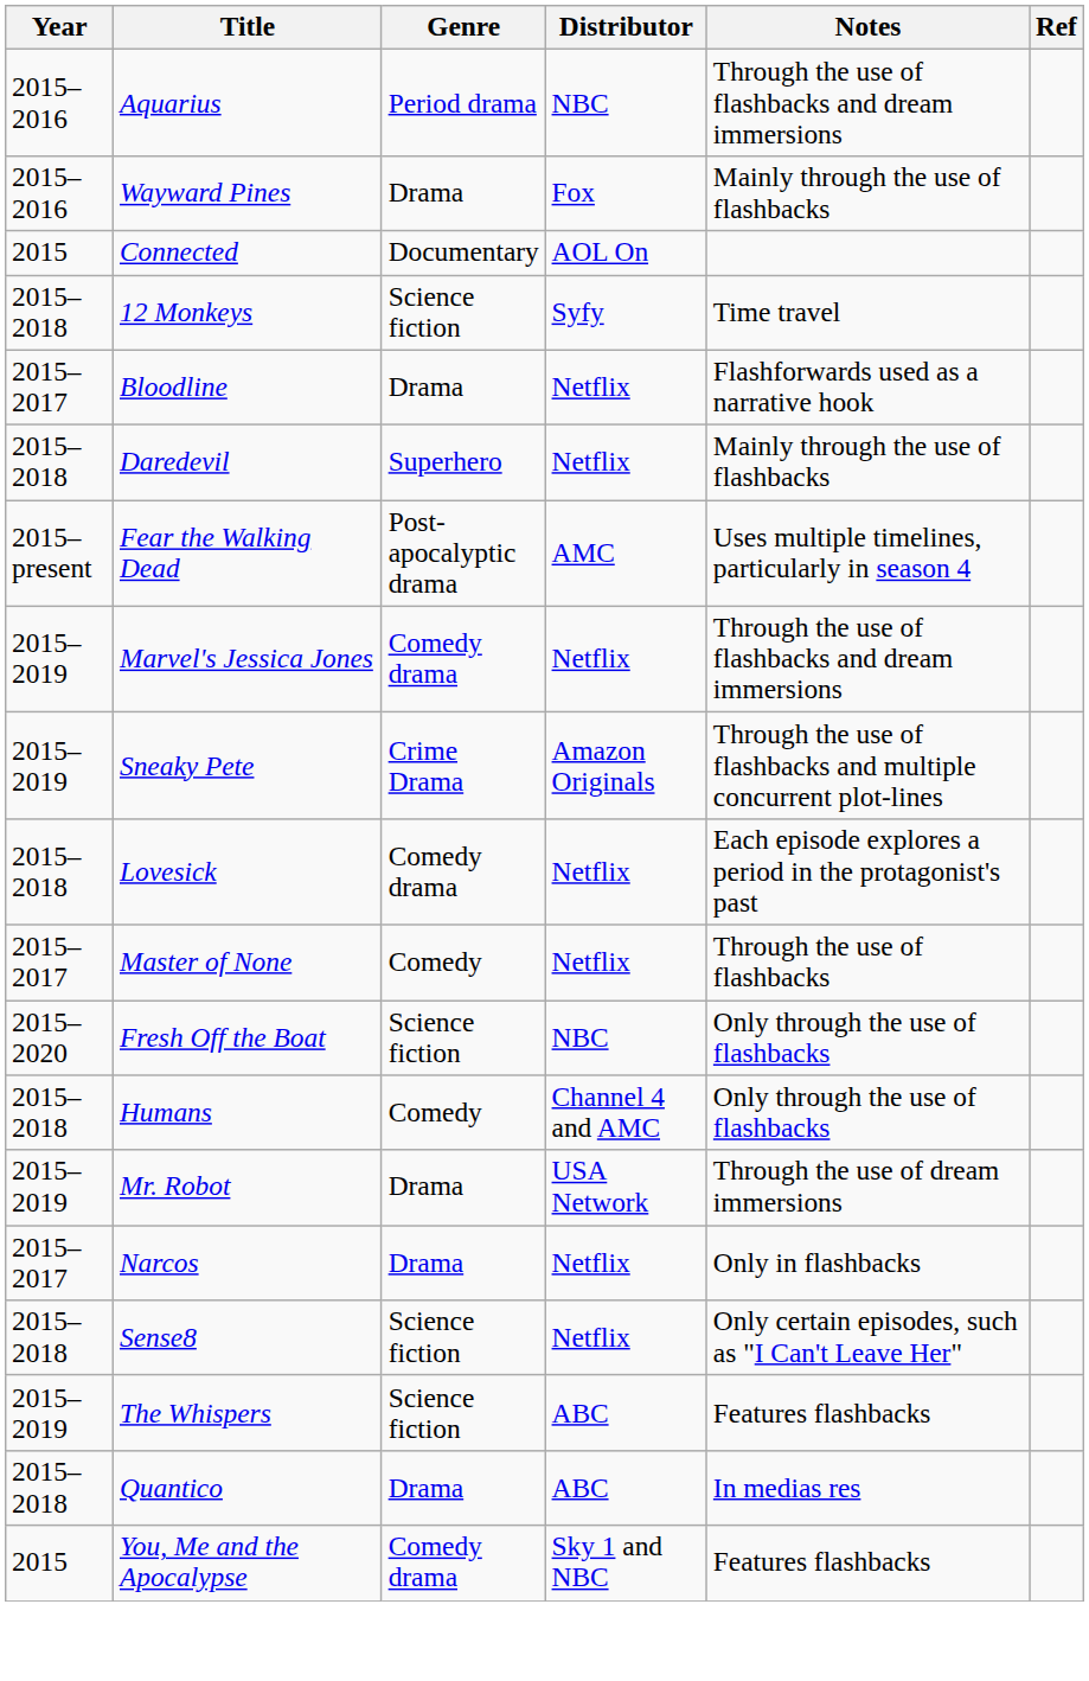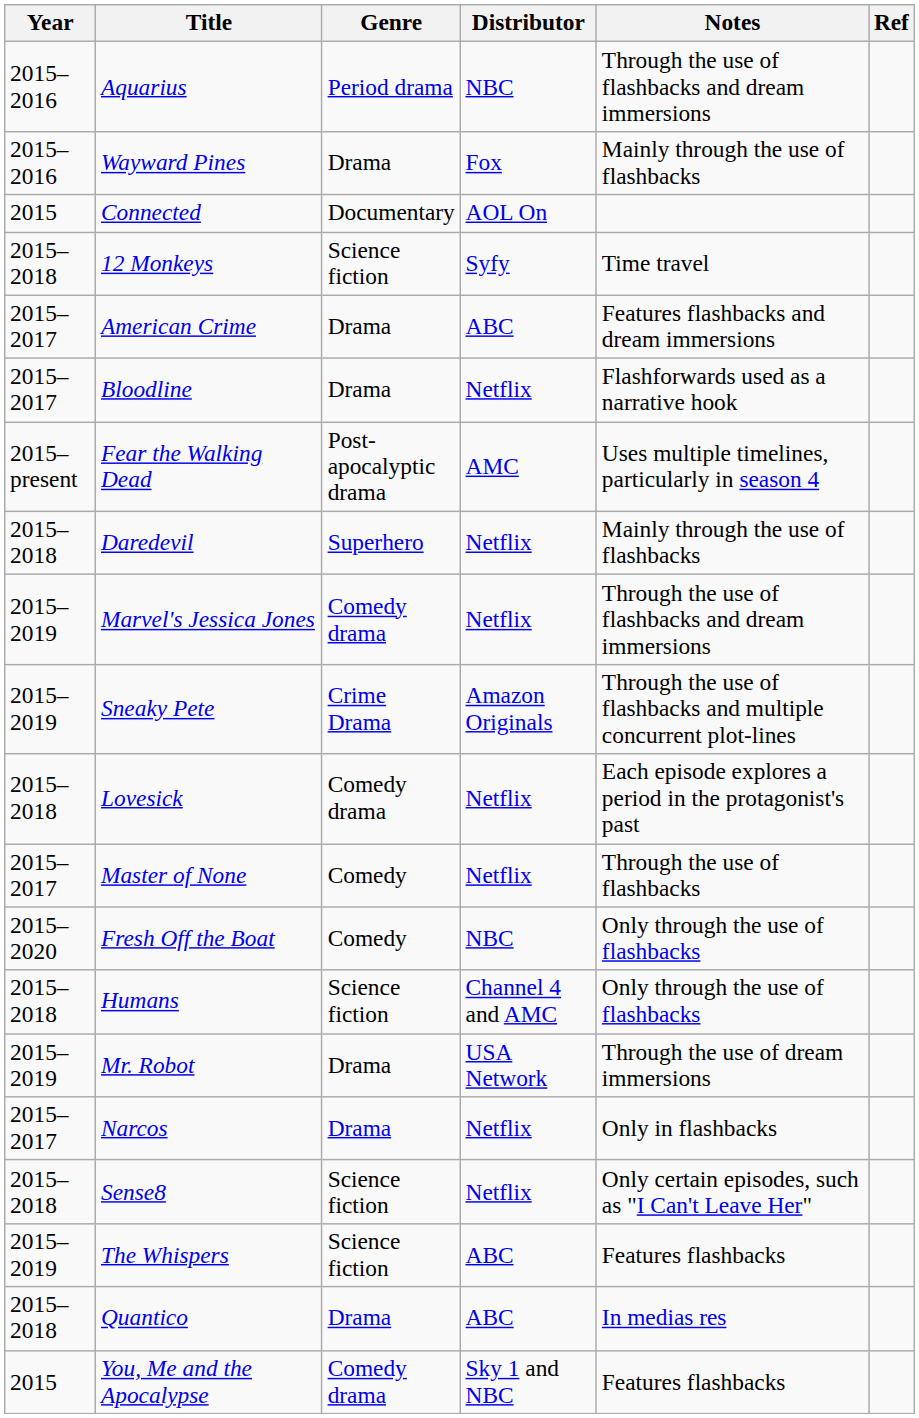 <table class="wikitable sortable" style="width:100%; font-size:100%;">
 <tr>
 <th style="width:10%;">Year</th>
 <th style="width:25%;">Title</th>
 <th style="width:15%;">Genre</th>
 <th style="width:15%;">Distributor</th>
 <th style="width:30%;">Notes</th>
 <th style="width:5%;">Ref</th>
 </tr>
 <tr>
 <td>2015–2016</td>
 <td><em><a href='#'>Aquarius</a></em></td>
 <td><a href='#'>Period drama</a></td>
 <td><a href='#'>NBC</a></td>
 <td>Through the use of flashbacks and dream immersions</td>
 <td></td>
 </tr>
 <tr>
 <td>2015–2016</td>
 <td><em><a href='#'>Wayward Pines</a></em></td>
 <td>Drama</td>
 <td><a href='#'>Fox</a></td>
 <td>Mainly through the use of flashbacks</td>
 <td></td>
 </tr>
 <tr>
 <td>2015</td>
 <td><em><a href='#'>Connected</a></em></td>
 <td>Documentary</td>
 <td><a href='#'>AOL On</a></td>
 <td></td>
 <td></td>
 </tr>
 <tr>
 <td>2015–2018</td>
 <td><em><a href='#'>12 Monkeys</a></em></td>
 <td>Science fiction</td>
 <td><a href='#'>Syfy</a></td>
 <td>Time travel</td>
 <td></td>
 </tr>
 <tr>
 <td>2015–2017</td>
+<td><em><a href='#'>American Crime</a></em></td>
+<td>Drama</td>
+<td><a href='#'>ABC</a></td>
+<td>Features flashbacks and dream immersions</td>
+<td></td>
+</tr>
+<tr>
+<td>2015–2017</td>
 <td><em><a href='#'>Bloodline</a></em></td>
 <td>Drama</td>
 <td><a href='#'>Netflix</a></td>
 <td>Flashforwards used as a narrative hook</td>
+<td></td>
+</tr>
+<tr>
+<td>2015–present</td>
+<td><em><a href='#'>Fear the Walking Dead</a></em></td>
+<td>Post-apocalyptic drama</td>
+<td><a href='#'>AMC</a></td>
+<td>Uses multiple timelines, particularly in <a href='#'>season 4</a></td>
 <td></td>
 </tr>
 <tr>
 <td>2015–2018</td>
 <td><em><a href='#'>Daredevil</a></em></td>
 <td><a href='#'>Superhero</a></td>
 <td><a href='#'>Netflix</a></td>
 <td>Mainly through the use of flashbacks</td>
-<td></td>
-</tr>
-<tr>
-<td>2015–present</td>
-<td><em><a href='#'>Fear the Walking Dead</a></em></td>
-<td>Post-apocalyptic drama</td>
-<td><a href='#'>AMC</a></td>
-<td>Uses multiple timelines, particularly in <a href='#'>season 4</a></td>
 <td></td>
 </tr>
 <tr>
 <td>2015–2019</td>
 <td><em><a href='#'>Marvel's Jessica Jones</a></em></td>
 <td><a href='#'>Comedy drama</a></td>
 <td><a href='#'>Netflix</a></td>
 <td>Through the use of flashbacks and dream immersions</td>
 <td></td>
 </tr>
 <tr>
 <td>2015–2019</td>
 <td><em><a href='#'>Sneaky Pete</a></em></td>
 <td><a href='#'>Crime Drama</a></td>
 <td><a href='#'>Amazon Originals</a></td>
 <td>Through the use of flashbacks and multiple concurrent plot-lines</td>
 <td></td>
 </tr>
 <tr>
 <td>2015–2018</td>
 <td><em><a href='#'>Lovesick</a></em></td>
 <td>Comedy drama</td>
 <td><a href='#'>Netflix</a></td>
 <td>Each episode explores a period in the protagonist's past</td>
 <td></td>
 </tr>
 <tr>
 <td>2015–2017</td>
 <td><em><a href='#'>Master of None</a></em></td>
 <td>Comedy</td>
 <td><a href='#'>Netflix</a></td>
 <td>Through the use of flashbacks</td>
 <td></td>
 </tr>
 <tr>
 <td>2015–2020</td>
 <td><em><a href='#'>Fresh Off the Boat</a></em></td>
-<td>Science fiction</td>
+<td>Comedy</td>
 <td><a href='#'>NBC</a></td>
 <td>Only through the use of <a href='#'>flashbacks</a></td>
 <td></td>
 </tr>
 <tr>
 <td>2015–2018</td>
 <td><em><a href='#'>Humans</a></em></td>
-<td>Comedy</td>
+<td>Science fiction</td>
 <td><a href='#'>Channel 4</a> and <a href='#'>AMC</a></td>
 <td>Only through the use of <a href='#'>flashbacks</a></td>
 <td></td>
 </tr>
 <tr>
 <td>2015–2019</td>
 <td><em><a href='#'>Mr. Robot</a></em></td>
 <td>Drama</td>
 <td><a href='#'>USA Network</a></td>
 <td>Through the use of dream immersions</td>
 <td></td>
 </tr>
 <tr>
 <td>2015–2017</td>
 <td><em><a href='#'>Narcos</a></em></td>
 <td><a href='#'>Drama</a></td>
 <td><a href='#'>Netflix</a></td>
 <td>Only in flashbacks</td>
 <td></td>
 </tr>
 <tr>
 <td>2015–2018</td>
 <td><em><a href='#'>Sense8</a></em></td>
 <td>Science fiction</td>
 <td><a href='#'>Netflix</a></td>
 <td>Only certain episodes, such as "<a href='#'>I Can't Leave Her</a>"</td>
 <td></td>
 </tr>
 <tr>
 <td>2015–2019</td>
 <td><em><a href='#'>The Whispers</a></em></td>
 <td>Science fiction</td>
 <td><a href='#'>ABC</a></td>
 <td>Features flashbacks</td>
 <td></td>
 </tr>
 <tr>
 <td>2015–2018</td>
 <td><em><a href='#'>Quantico</a></em></td>
 <td><a href='#'>Drama</a></td>
 <td><a href='#'>ABC</a></td>
 <td><a href='#'>In medias res</a></td>
 <td></td>
 </tr>
 <tr>
 <td>2015</td>
 <td><em><a href='#'>You, Me and the Apocalypse</a></em></td>
 <td><a href='#'>Comedy drama</a></td>
 <td><a href='#'>Sky 1</a> and <a href='#'>NBC</a></td>
 <td>Features flashbacks</td>
 <td></td>
 </tr>
 </table>
